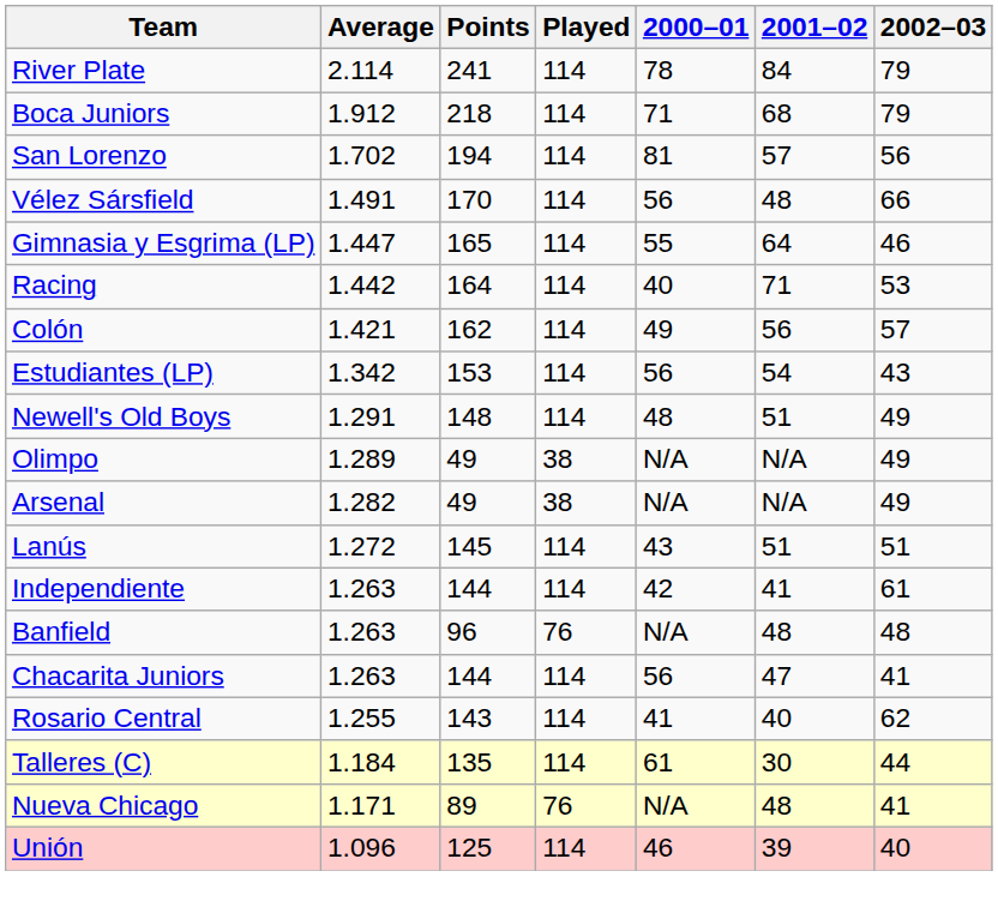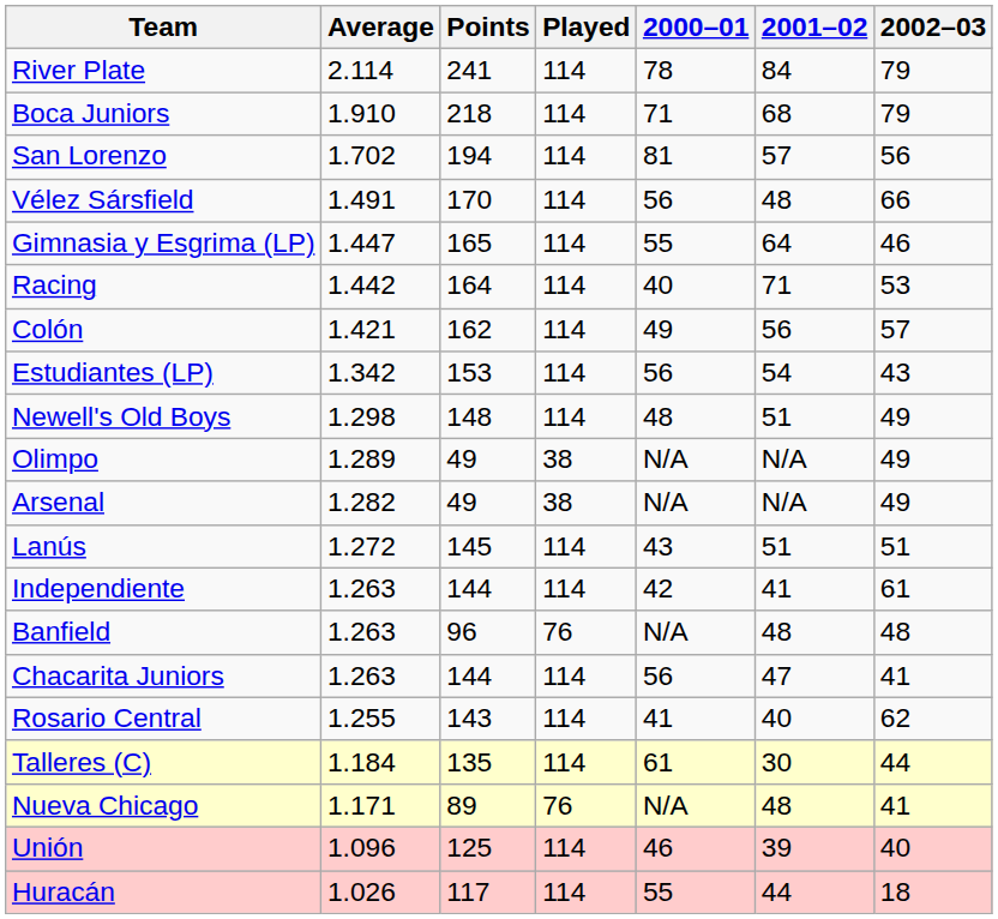 <table class="wikitable">
 <tr>
 <th>Team</th>
 <th>Average</th>
 <th>Points</th>
 <th>Played</th>
 <th><a href='#'>2000–01</a></th>
 <th><a href='#'>2001–02</a></th>
 <th>2002–03</th>
 </tr>
 <tr>
 <td><a href='#'>River Plate</a></td>
 <td>2.114</td>
 <td>241</td>
 <td>114</td>
 <td>78</td>
 <td>84</td>
 <td>79</td>
 </tr>
 <tr>
 <td><a href='#'>Boca Juniors</a></td>
-<td>1.912</td>
+<td>1.910</td>
 <td>218</td>
 <td>114</td>
 <td>71</td>
 <td>68</td>
 <td>79</td>
 </tr>
 <tr>
 <td><a href='#'>San Lorenzo</a></td>
 <td>1.702</td>
 <td>194</td>
 <td>114</td>
 <td>81</td>
 <td>57</td>
 <td>56</td>
 </tr>
 <tr>
 <td><a href='#'>Vélez Sársfield</a></td>
 <td>1.491</td>
 <td>170</td>
 <td>114</td>
 <td>56</td>
 <td>48</td>
 <td>66</td>
 </tr>
 <tr>
 <td><a href='#'>Gimnasia y Esgrima (LP)</a></td>
 <td>1.447</td>
 <td>165</td>
 <td>114</td>
 <td>55</td>
 <td>64</td>
 <td>46</td>
 </tr>
 <tr>
 <td><a href='#'>Racing</a></td>
 <td>1.442</td>
 <td>164</td>
 <td>114</td>
 <td>40</td>
 <td>71</td>
 <td>53</td>
 </tr>
 <tr>
 <td><a href='#'>Colón</a></td>
 <td>1.421</td>
 <td>162</td>
 <td>114</td>
 <td>49</td>
 <td>56</td>
 <td>57</td>
 </tr>
 <tr>
 <td><a href='#'>Estudiantes (LP)</a></td>
 <td>1.342</td>
 <td>153</td>
 <td>114</td>
 <td>56</td>
 <td>54</td>
 <td>43</td>
 </tr>
 <tr>
 <td><a href='#'>Newell's Old Boys</a></td>
-<td>1.291</td>
+<td>1.298</td>
 <td>148</td>
 <td>114</td>
 <td>48</td>
 <td>51</td>
 <td>49</td>
 </tr>
 <tr>
 <td><a href='#'>Olimpo</a></td>
 <td>1.289</td>
 <td>49</td>
 <td>38</td>
 <td>N/A</td>
 <td>N/A</td>
 <td>49</td>
 </tr>
 <tr>
 <td><a href='#'>Arsenal</a></td>
 <td>1.282</td>
 <td>49</td>
 <td>38</td>
 <td>N/A</td>
 <td>N/A</td>
 <td>49</td>
 </tr>
 <tr>
 <td><a href='#'>Lanús</a></td>
 <td>1.272</td>
 <td>145</td>
 <td>114</td>
 <td>43</td>
 <td>51</td>
 <td>51</td>
 </tr>
 <tr>
 <td><a href='#'>Independiente</a></td>
 <td>1.263</td>
 <td>144</td>
 <td>114</td>
 <td>42</td>
 <td>41</td>
 <td>61</td>
 </tr>
 <tr>
 <td><a href='#'>Banfield</a></td>
 <td>1.263</td>
 <td>96</td>
 <td>76</td>
 <td>N/A</td>
 <td>48</td>
 <td>48</td>
 </tr>
 <tr>
 <td><a href='#'>Chacarita Juniors</a></td>
 <td>1.263</td>
 <td>144</td>
 <td>114</td>
 <td>56</td>
 <td>47</td>
 <td>41</td>
 </tr>
 <tr>
 <td><a href='#'>Rosario Central</a></td>
 <td>1.255</td>
 <td>143</td>
 <td>114</td>
 <td>41</td>
 <td>40</td>
 <td>62</td>
 </tr>
 <tr bgcolor=#ffffcc>
 <td><a href='#'>Talleres (C)</a></td>
 <td>1.184</td>
 <td>135</td>
 <td>114</td>
 <td>61</td>
 <td>30</td>
 <td>44</td>
 </tr>
 <tr bgcolor=#ffffcc>
 <td><a href='#'>Nueva Chicago</a></td>
 <td>1.171</td>
 <td>89</td>
 <td>76</td>
 <td>N/A</td>
 <td>48</td>
 <td>41</td>
 </tr>
 <tr bgcolor=#ffcccc>
 <td><a href='#'>Unión</a></td>
 <td>1.096</td>
 <td>125</td>
 <td>114</td>
 <td>46</td>
 <td>39</td>
 <td>40</td>
 </tr>
+<tr bgcolor=#ffcccc>
+<td><a href='#'>Huracán</a></td>
+<td>1.026</td>
+<td>117</td>
+<td>114</td>
+<td>55</td>
+<td>44</td>
+<td>18</td>
+</tr>
 </table>
